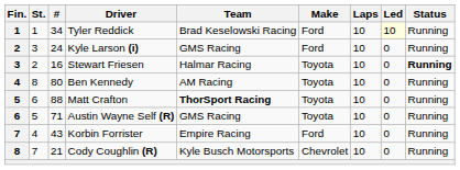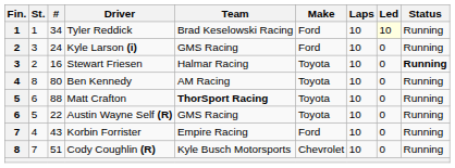 <table class="wikitable" style="font-size:95%">
 <tr>
 <th>Fin.</th>
 <th>St.</th>
 <th>#</th>
 <th>Driver</th>
 <th>Team</th>
 <th>Make</th>
 <th>Laps</th>
 <th>Led</th>
 <th>Status</th>
 </tr>
 <tr>
 <th>1</th>
 <td>1</td>
 <td>34</td>
 <td>Tyler Reddick</td>
 <td>Brad Keselowski Racing</td>
 <td>Ford</td>
 <td>10</td>
 <td style="background: lightyellow;">10</td>
 <td>Running</td>
 </tr>
 <tr>
 <th>2</th>
 <td>3</td>
 <td>24</td>
 <td>Kyle Larson <strong>(i)</strong></td>
 <td>GMS Racing</td>
 <td>Ford</td>
 <td>10</td>
 <td>0</td>
 <td>Running</td>
 </tr>
 <tr>
 <th>3</th>
 <td>2</td>
 <td>16</td>
 <td>Stewart Friesen</td>
 <td>Halmar Racing</td>
 <td>Toyota</td>
 <td>10</td>
 <td>0</td>
 <td><strong>Running</strong></td>
 </tr>
 <tr>
 <th>4</th>
 <td>8</td>
 <td>80</td>
 <td>Ben Kennedy</td>
 <td>AM Racing</td>
 <td>Toyota</td>
 <td>10</td>
 <td>0</td>
 <td>Running</td>
 </tr>
 <tr>
 <th>5</th>
 <td>6</td>
 <td>88</td>
 <td>Matt Crafton</td>
 <td><strong>ThorSport Racing</strong></td>
 <td>Toyota</td>
 <td>10</td>
 <td>0</td>
 <td>Running</td>
 </tr>
 <tr>
 <th>6</th>
 <td>5</td>
-<td>71</td>
+<td>22</td>
 <td>Austin Wayne Self <strong>(R)</strong></td>
 <td>GMS Racing</td>
 <td>Toyota</td>
 <td>10</td>
 <td>0</td>
 <td>Running</td>
 </tr>
 <tr>
 <th>7</th>
 <td>4</td>
 <td>43</td>
 <td>Korbin Forrister</td>
 <td>Empire Racing</td>
 <td>Ford</td>
 <td>10</td>
 <td>0</td>
 <td>Running</td>
 </tr>
 <tr>
 <th>8</th>
 <td>7</td>
-<td>21</td>
+<td>51</td>
 <td>Cody Coughlin <strong>(R)</strong></td>
 <td>Kyle Busch Motorsports</td>
 <td>Chevrolet</td>
 <td>10</td>
 <td>0</td>
 <td>Running</td>
 </tr>
 <tr>
 <th colspan="9"></th>
 </tr>
 </table>
